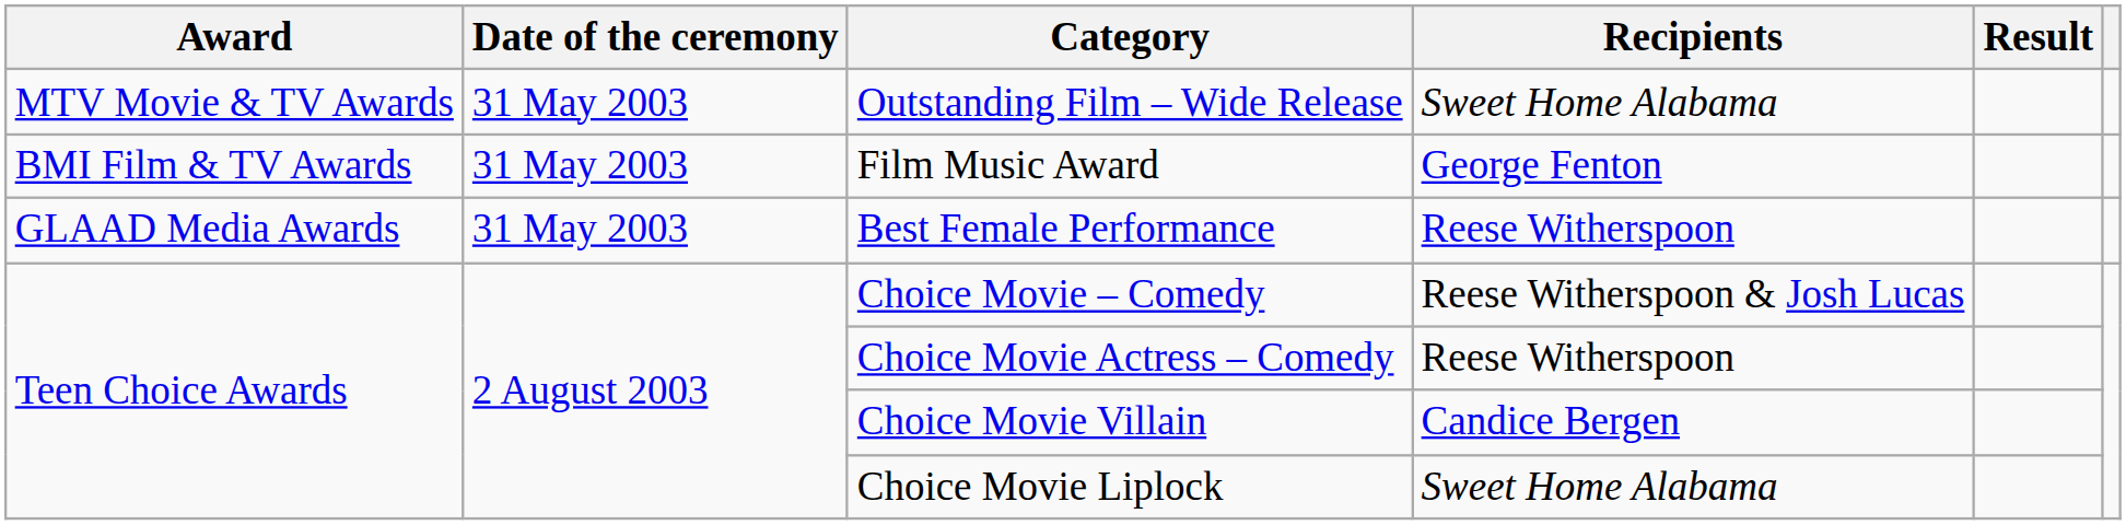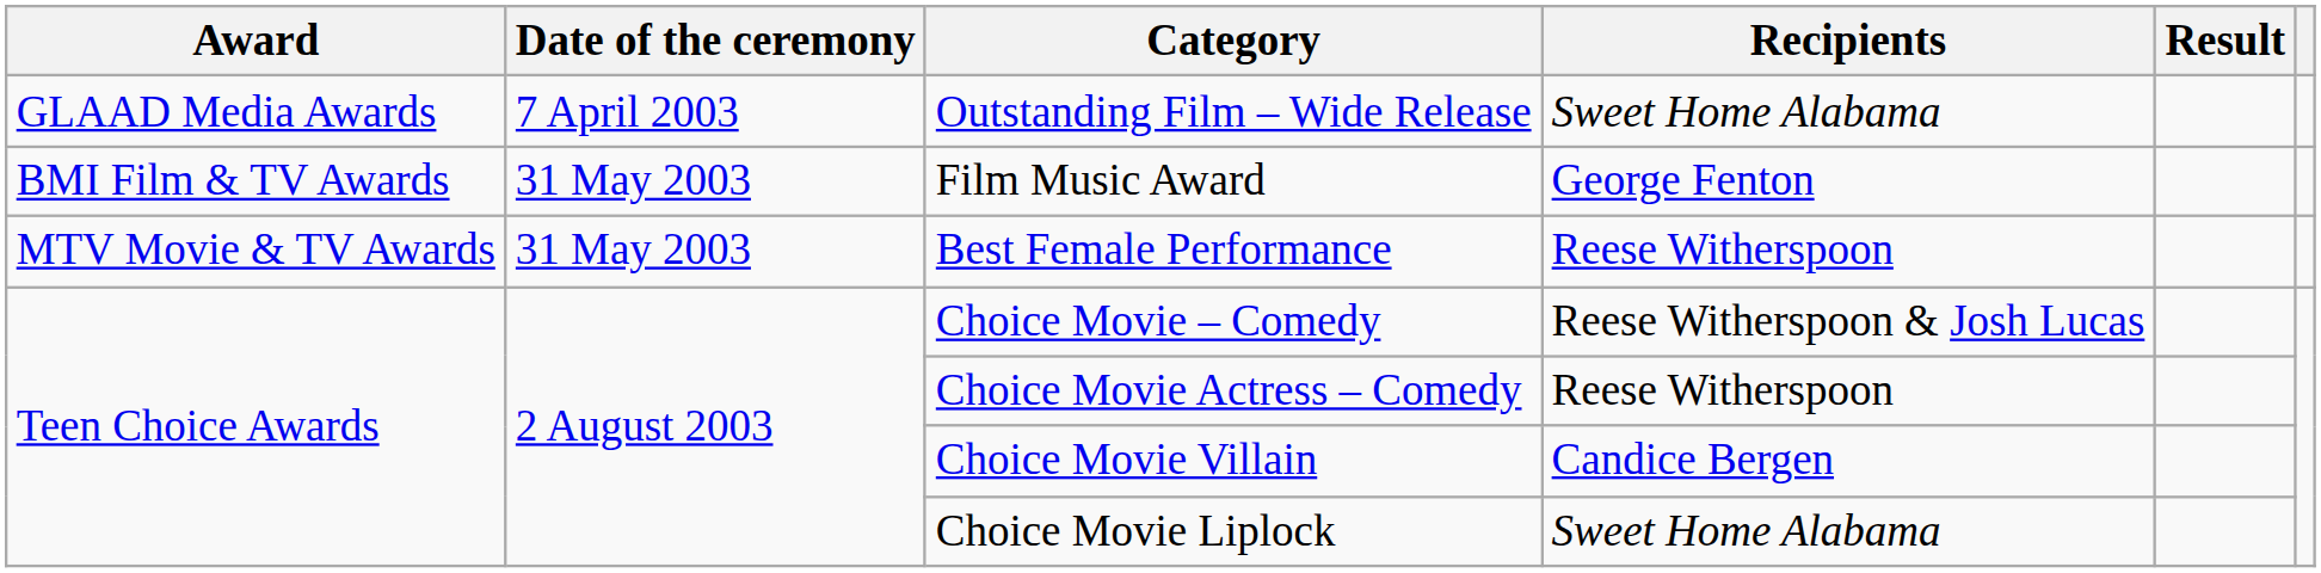 <table class="wikitable plainrowheaders sortable">
 <tr>
 <th scope="col">Award</th>
 <th scope="col">Date of the ceremony</th>
 <th scope="col">Category</th>
 <th scope="col">Recipients</th>
 <th scope="col">Result</th>
 <th class="unsortable" scope="col"></th>
 </tr>
 <tr>
-<td scope="row"><a href='#'>MTV Movie & TV Awards</a></td>
-<td><a href='#'>31 May 2003</a></td>
+<td><a href='#'>GLAAD Media Awards</a></td>
+<td><a href='#'>7 April 2003</a></td>
 <td><a href='#'>Outstanding Film – Wide Release</a></td>
 <td><em>Sweet Home Alabama</em></td>
 <td></td>
 <td></td>
 </tr>
 <tr>
 <td scope="row"><a href='#'>BMI Film & TV Awards</a></td>
 <td><a href='#'>31 May 2003</a></td>
 <td>Film Music Award</td>
 <td><a href='#'>George Fenton</a></td>
 <td></td>
 <td></td>
 </tr>
 <tr>
-<td><a href='#'>GLAAD Media Awards</a></td>
+<td scope="row"><a href='#'>MTV Movie & TV Awards</a></td>
 <td><a href='#'>31 May 2003</a></td>
 <td><a href='#'>Best Female Performance</a></td>
 <td><a href='#'>Reese Witherspoon</a></td>
 <td></td>
 <td></td>
 </tr>
 <tr>
 <td rowspan="4"><a href='#'>Teen Choice Awards</a></td>
 <td rowspan="4"><a href='#'>2 August 2003</a></td>
 <td><a href='#'>Choice Movie – Comedy</a></td>
 <td>Reese Witherspoon & <a href='#'>Josh Lucas</a></td>
 <td></td>
 <td rowspan="4"></td>
 </tr>
 <tr>
 <td><a href='#'>Choice Movie Actress – Comedy</a></td>
 <td Reese Witherspoon>Reese Witherspoon</td>
 <td></td>
 </tr>
 <tr>
 <td><a href='#'>Choice Movie Villain</a></td>
 <td><a href='#'>Candice Bergen</a></td>
 <td></td>
 </tr>
 <tr>
 <td>Choice Movie Liplock</td>
 <td><em>Sweet Home Alabama</em></td>
 <td></td>
 </tr>
 </table>
